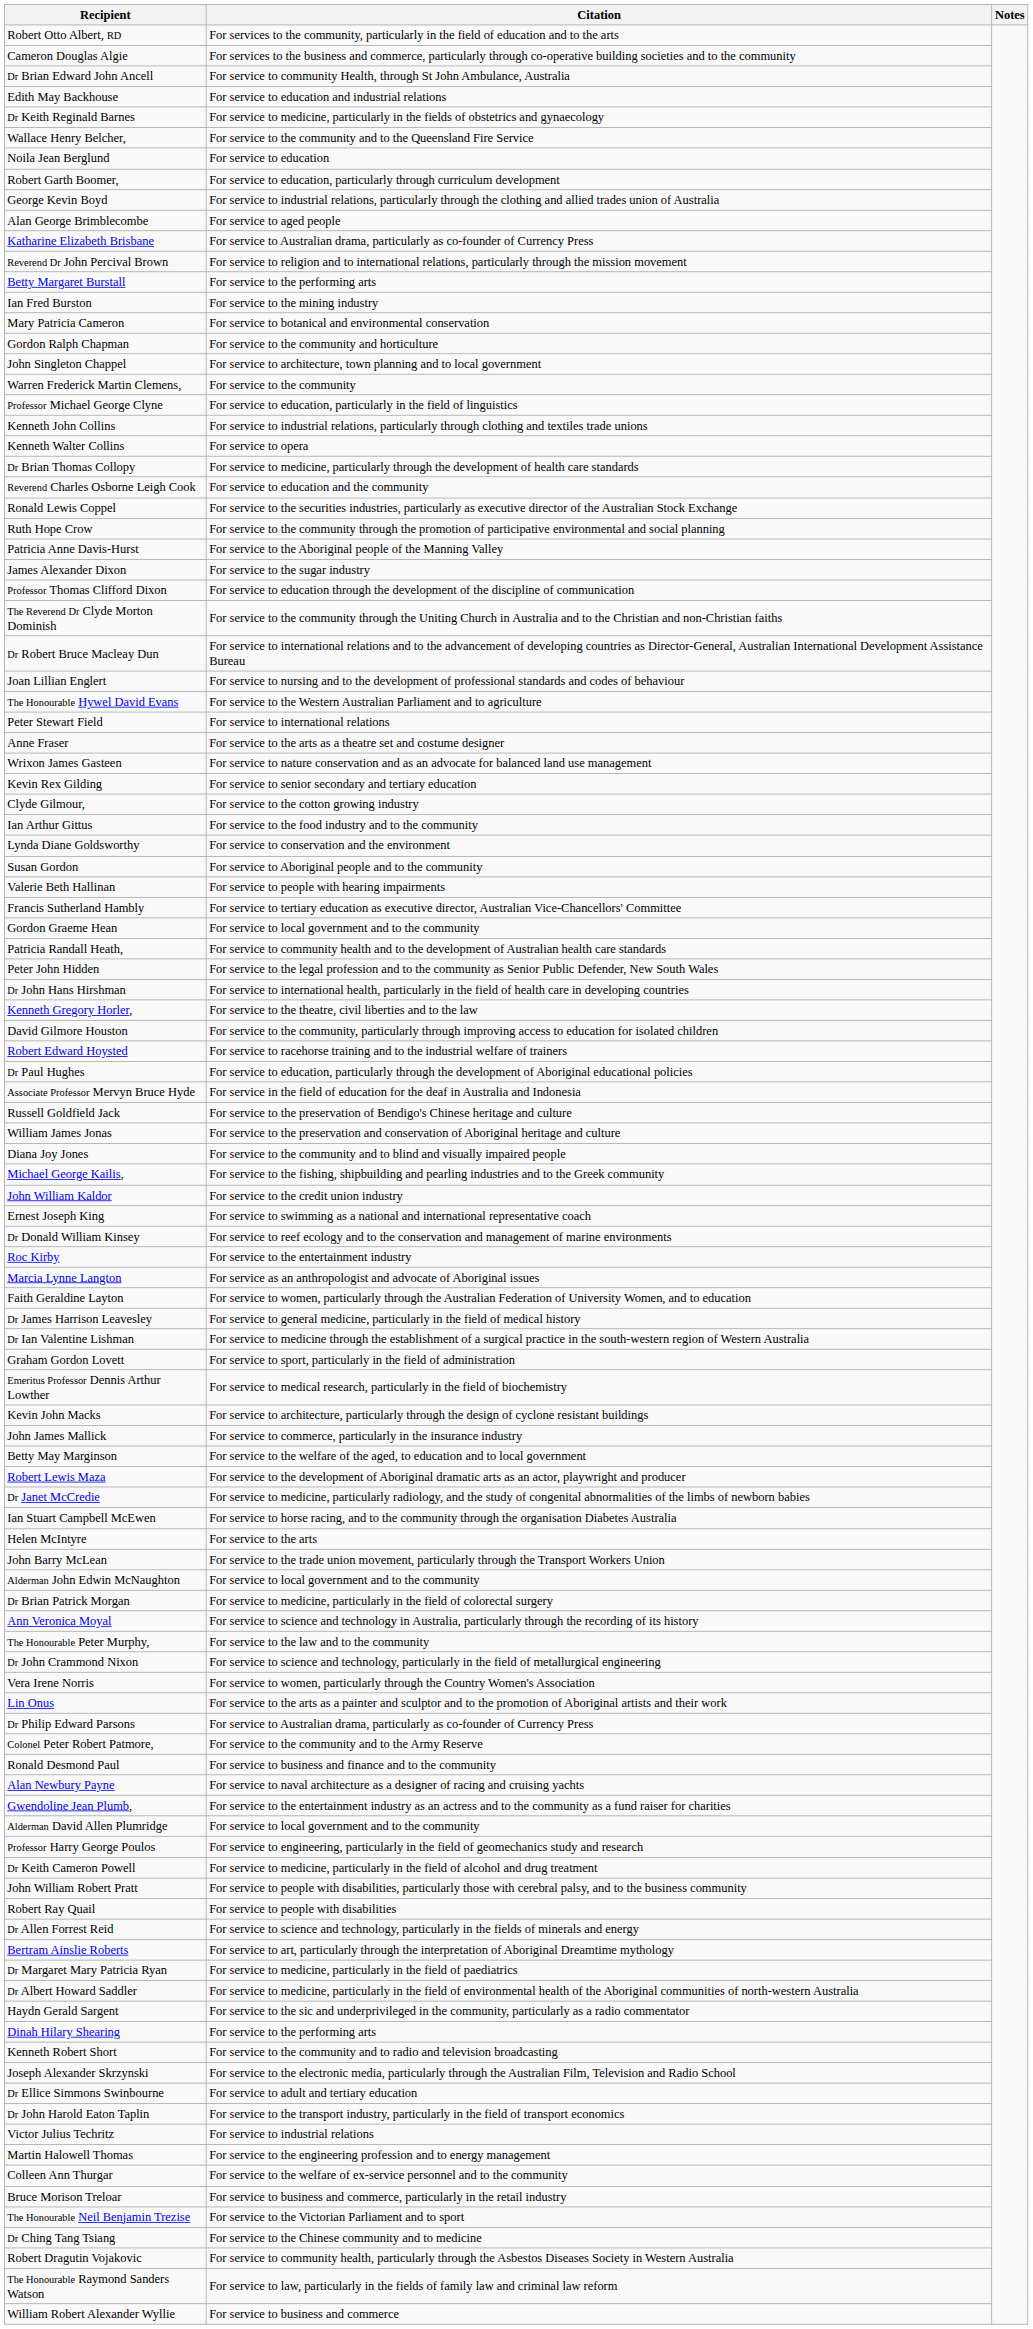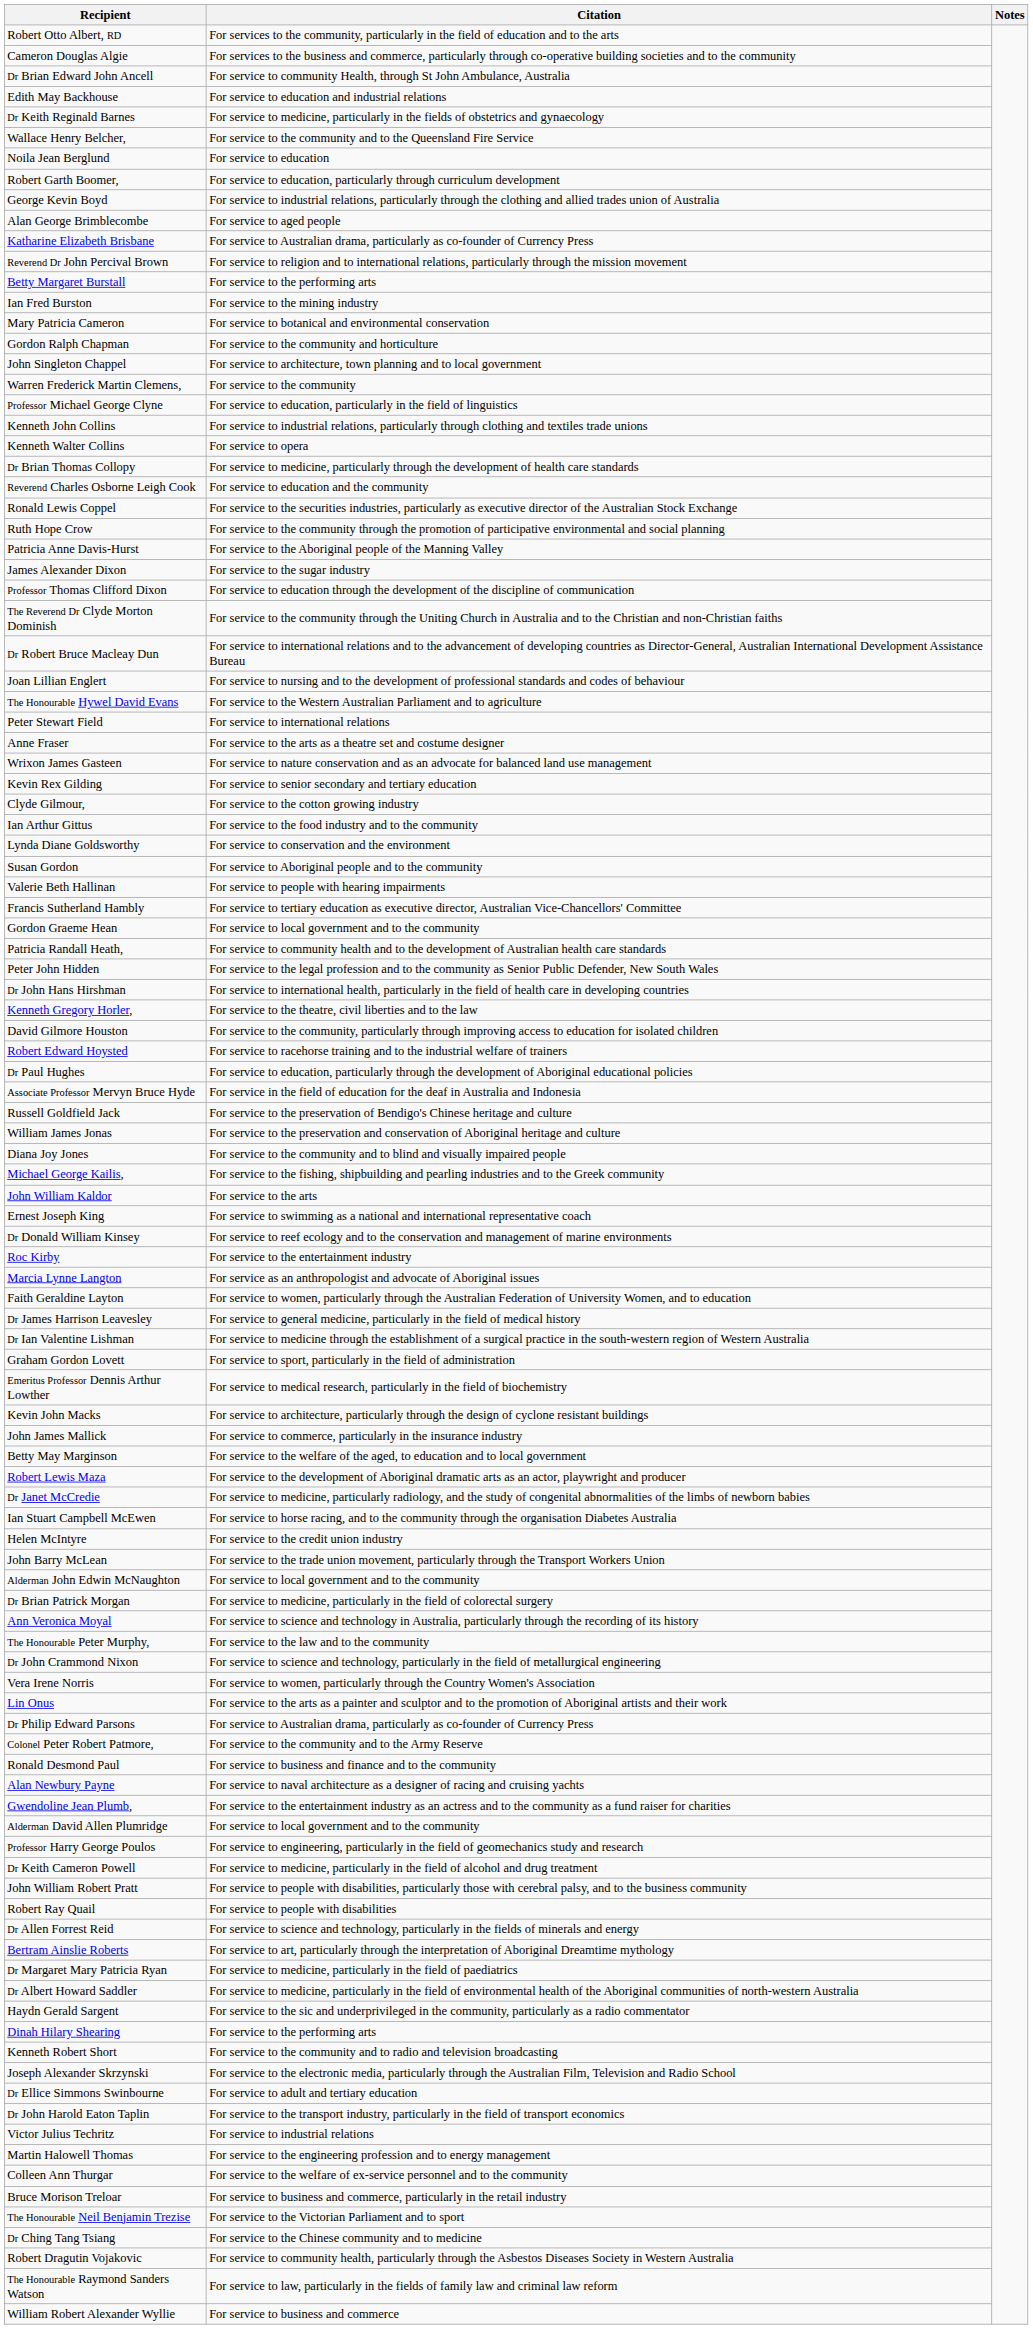 <table class="wikitable" style="font-size:95%;">
 <tr>
 <th>Recipient</th>
 <th>Citation</th>
 <th>Notes</th>
 </tr>
 <tr>
 <td>Robert Otto Albert,  <small>RD</small></td>
 <td>For services to the community, particularly in the field of education and to the arts</td>
 <td rowspan="109"></td>
 </tr>
 <tr>
 <td>Cameron Douglas Algie</td>
 <td>For services to the business and commerce, particularly through co-operative building societies and to the community</td>
 </tr>
 <tr>
 <td><small>Dr</small> Brian Edward John Ancell</td>
 <td>For service to community Health, through St John Ambulance, Australia</td>
 </tr>
 <tr>
 <td>Edith May Backhouse</td>
 <td>For service to education and industrial relations</td>
 </tr>
 <tr>
 <td><small>Dr</small> Keith Reginald Barnes</td>
 <td>For service to medicine, particularly in the fields of obstetrics and gynaecology</td>
 </tr>
 <tr>
 <td>Wallace Henry Belcher, </td>
 <td>For service to the community and to the Queensland Fire Service</td>
 </tr>
 <tr>
 <td>Noila Jean Berglund</td>
 <td>For service to education</td>
 </tr>
 <tr>
 <td>Robert Garth Boomer, </td>
 <td>For service to education, particularly through curriculum development</td>
 </tr>
 <tr>
 <td>George Kevin Boyd</td>
 <td>For service to industrial relations, particularly through the clothing and allied trades union of Australia</td>
 </tr>
 <tr>
 <td>Alan George Brimblecombe</td>
 <td>For service to aged people</td>
 </tr>
 <tr>
 <td><a href='#'>Katharine Elizabeth Brisbane</a></td>
 <td>For service to Australian drama, particularly as co-founder of Currency Press</td>
 </tr>
 <tr>
 <td><small>Reverend Dr</small> John Percival Brown</td>
 <td>For service to religion and to international relations, particularly through the mission movement</td>
 </tr>
 <tr>
 <td><a href='#'>Betty Margaret Burstall</a></td>
 <td>For service to the performing arts</td>
 </tr>
 <tr>
 <td>Ian Fred Burston</td>
 <td>For service to the mining industry</td>
 </tr>
 <tr>
 <td>Mary Patricia Cameron</td>
 <td>For service to botanical and environmental conservation</td>
 </tr>
 <tr>
 <td>Gordon Ralph Chapman</td>
 <td>For service to the community and horticulture</td>
 </tr>
 <tr>
 <td>John Singleton Chappel</td>
 <td>For service to architecture, town planning and to local government</td>
 </tr>
 <tr>
 <td>Warren Frederick Martin Clemens, </td>
 <td>For service to the community</td>
 </tr>
 <tr>
 <td><small>Professor</small> Michael George Clyne</td>
 <td>For service to education, particularly in the field of linguistics</td>
 </tr>
 <tr>
 <td>Kenneth John Collins</td>
 <td>For service to industrial relations, particularly through clothing and textiles trade unions</td>
 </tr>
 <tr>
 <td>Kenneth Walter Collins</td>
 <td>For service to opera</td>
 </tr>
 <tr>
 <td><small>Dr</small> Brian Thomas Collopy</td>
 <td>For service to medicine, particularly through the development of health care standards</td>
 </tr>
 <tr>
 <td><small>Reverend</small> Charles Osborne Leigh Cook</td>
 <td>For service to education and the community</td>
 </tr>
 <tr>
 <td>Ronald Lewis Coppel</td>
 <td>For service to the securities industries, particularly as executive director of the Australian Stock Exchange</td>
 </tr>
 <tr>
 <td>Ruth Hope Crow</td>
 <td>For service to the community through the promotion of participative environmental and social planning</td>
 </tr>
 <tr>
 <td>Patricia Anne Davis-Hurst</td>
 <td>For service to the Aboriginal people of the Manning Valley</td>
 </tr>
 <tr>
 <td>James Alexander Dixon</td>
 <td>For service to the sugar industry</td>
 </tr>
 <tr>
 <td><small>Professor</small> Thomas Clifford Dixon</td>
 <td>For service to education through the development of the discipline of communication</td>
 </tr>
 <tr>
 <td><small>The Reverend Dr</small> Clyde Morton Dominish</td>
 <td>For service to the community through the Uniting Church in Australia and to the Christian and non-Christian faiths</td>
 </tr>
 <tr>
 <td><small>Dr</small> Robert Bruce Macleay Dun</td>
 <td>For service to international relations and to the advancement of developing countries as Director-General, Australian International Development Assistance Bureau</td>
 </tr>
 <tr>
 <td>Joan Lillian Englert</td>
 <td>For service to nursing and to the development of professional standards and codes of behaviour</td>
 </tr>
 <tr>
 <td><small>The Honourable</small> <a href='#'>Hywel David Evans</a></td>
 <td>For service to the Western Australian Parliament and to agriculture</td>
 </tr>
 <tr>
 <td>Peter Stewart Field</td>
 <td>For service to international relations</td>
 </tr>
 <tr>
 <td>Anne Fraser</td>
 <td>For service to the arts as a theatre set and costume designer</td>
 </tr>
 <tr>
 <td>Wrixon James Gasteen</td>
 <td>For service to nature conservation and as an advocate for balanced land use management</td>
 </tr>
 <tr>
 <td>Kevin Rex Gilding</td>
 <td>For service to senior secondary and tertiary education</td>
 </tr>
 <tr>
 <td>Clyde Gilmour, </td>
 <td>For service to the cotton growing industry</td>
 </tr>
 <tr>
 <td>Ian Arthur Gittus</td>
 <td>For service to the food industry and to the community</td>
 </tr>
 <tr>
 <td>Lynda Diane Goldsworthy</td>
 <td>For service to conservation and the environment</td>
 </tr>
 <tr>
 <td>Susan Gordon</td>
 <td>For service to Aboriginal people and to the community</td>
 </tr>
 <tr>
 <td>Valerie Beth Hallinan</td>
 <td>For service to people with hearing impairments</td>
 </tr>
 <tr>
 <td>Francis Sutherland Hambly</td>
 <td>For service to tertiary education as executive director, Australian Vice-Chancellors' Committee</td>
 </tr>
 <tr>
 <td>Gordon Graeme Hean</td>
 <td>For service to local government and to the community</td>
 </tr>
 <tr>
 <td>Patricia Randall Heath, </td>
 <td>For service to community health and to the development of Australian health care standards</td>
 </tr>
 <tr>
 <td>Peter John Hidden</td>
 <td>For service to the legal profession and to the community as Senior Public Defender, New South Wales</td>
 </tr>
 <tr>
 <td><small>Dr</small> John Hans Hirshman</td>
 <td>For service to international health, particularly in the field of health care in developing countries</td>
 </tr>
 <tr>
 <td><a href='#'>Kenneth Gregory Horler</a>, </td>
 <td>For service to the theatre, civil liberties and to the law</td>
 </tr>
 <tr>
 <td>David Gilmore Houston</td>
 <td>For service to the community, particularly through improving access to education for isolated children</td>
 </tr>
 <tr>
 <td><a href='#'>Robert Edward Hoysted</a></td>
 <td>For service to racehorse training and to the industrial welfare of trainers</td>
 </tr>
 <tr>
 <td><small>Dr</small> Paul Hughes</td>
 <td>For service to education, particularly through the development of Aboriginal educational policies</td>
 </tr>
 <tr>
 <td><small>Associate Professor</small> Mervyn Bruce Hyde</td>
 <td>For service in the field of education for the deaf in Australia and Indonesia</td>
 </tr>
 <tr>
 <td>Russell Goldfield Jack</td>
 <td>For service to the preservation of Bendigo's Chinese heritage and culture</td>
 </tr>
 <tr>
 <td>William James Jonas</td>
 <td>For service to the preservation and conservation of Aboriginal heritage and culture</td>
 </tr>
 <tr>
 <td>Diana Joy Jones</td>
 <td>For service to the community and to blind and visually impaired people</td>
 </tr>
 <tr>
 <td><a href='#'>Michael George Kailis</a>, </td>
 <td>For service to the fishing, shipbuilding and pearling industries and to the Greek community</td>
 </tr>
 <tr>
 <td><a href='#'>John William Kaldor</a></td>
-<td>For service to the credit union industry</td>
+<td>For service to the arts</td>
 </tr>
 <tr>
 <td>Ernest Joseph King</td>
 <td>For service to swimming as a national and international representative coach</td>
 </tr>
 <tr>
 <td><small>Dr</small> Donald William Kinsey</td>
 <td>For service to reef ecology and to the conservation and management of marine environments</td>
 </tr>
 <tr>
 <td><a href='#'>Roc Kirby</a></td>
 <td>For service to the entertainment industry</td>
 </tr>
 <tr>
 <td><a href='#'>Marcia Lynne Langton</a></td>
 <td>For service as an anthropologist and advocate of Aboriginal issues</td>
 </tr>
 <tr>
 <td>Faith Geraldine Layton</td>
 <td>For service to women, particularly through the Australian Federation of University Women, and to education</td>
 </tr>
 <tr>
 <td><small>Dr</small> James Harrison Leavesley</td>
 <td>For service to general medicine, particularly in the field of medical history</td>
 </tr>
 <tr>
 <td><small>Dr</small> Ian Valentine Lishman</td>
 <td>For service to medicine through the establishment of a surgical practice in the south-western region of Western Australia</td>
 </tr>
 <tr>
 <td>Graham Gordon Lovett</td>
 <td>For service to sport, particularly in the field of administration</td>
 </tr>
 <tr>
 <td><small>Emeritus Professor</small> Dennis Arthur Lowther</td>
 <td>For service to medical research, particularly in the field of biochemistry</td>
 </tr>
 <tr>
 <td>Kevin John Macks</td>
 <td>For service to architecture, particularly through the design of cyclone resistant buildings</td>
 </tr>
 <tr>
 <td>John James Mallick</td>
 <td>For service to commerce, particularly in the insurance industry</td>
 </tr>
 <tr>
 <td>Betty May Marginson</td>
 <td>For service to the welfare of the aged, to education and to local government</td>
 </tr>
 <tr>
 <td><a href='#'>Robert Lewis Maza</a></td>
 <td>For service to the development of Aboriginal dramatic arts as an actor, playwright and producer</td>
 </tr>
 <tr>
 <td><small>Dr</small> <a href='#'>Janet McCredie</a></td>
 <td>For service to medicine, particularly radiology, and the study of congenital abnormalities of the limbs of newborn babies</td>
 </tr>
 <tr>
 <td>Ian Stuart Campbell McEwen</td>
 <td>For service to horse racing, and to the community through the organisation Diabetes Australia</td>
 </tr>
 <tr>
 <td>Helen McIntyre</td>
-<td>For service to the arts</td>
+<td>For service to the credit union industry</td>
 </tr>
 <tr>
 <td>John Barry McLean</td>
 <td>For service to the trade union movement, particularly through the Transport Workers Union</td>
 </tr>
 <tr>
 <td><small>Alderman</small> John Edwin McNaughton</td>
 <td>For service to local government and to the community</td>
 </tr>
 <tr>
 <td><small>Dr</small> Brian Patrick Morgan</td>
 <td>For service to medicine, particularly in the field of colorectal surgery</td>
 </tr>
 <tr>
 <td><a href='#'>Ann Veronica Moyal</a></td>
 <td>For service to science and technology in Australia, particularly through the recording of its history</td>
 </tr>
 <tr>
 <td><small>The Honourable</small> Peter Murphy, </td>
 <td>For service to the law and to the community</td>
 </tr>
 <tr>
 <td><small>Dr</small> John Crammond Nixon</td>
 <td>For service to science and technology, particularly in the field of metallurgical engineering</td>
 </tr>
 <tr>
 <td>Vera Irene Norris</td>
 <td>For service to women, particularly through the Country Women's Association</td>
 </tr>
 <tr>
 <td><a href='#'>Lin Onus</a></td>
 <td>For service to the arts as a painter and sculptor and to the promotion of Aboriginal artists and their work</td>
 </tr>
 <tr>
 <td><small>Dr</small> Philip Edward Parsons</td>
 <td>For service to Australian drama, particularly as co-founder of Currency Press</td>
 </tr>
 <tr>
 <td><small>Colonel</small> Peter Robert Patmore, </td>
 <td>For service to the community and to the Army Reserve</td>
 </tr>
 <tr>
 <td>Ronald Desmond Paul</td>
 <td>For service to business and finance and to the community</td>
 </tr>
 <tr>
 <td><a href='#'>Alan Newbury Payne</a></td>
 <td>For service to naval architecture as a designer of racing and cruising yachts</td>
 </tr>
 <tr>
 <td><a href='#'>Gwendoline Jean Plumb</a>, </td>
 <td>For service to the entertainment industry as an actress and to the community as a fund raiser for charities</td>
 </tr>
 <tr>
 <td><small>Alderman</small> David Allen Plumridge</td>
 <td>For service to local government and to the community</td>
 </tr>
 <tr>
 <td><small>Professor</small> Harry George Poulos</td>
 <td>For service to engineering, particularly in the field of geomechanics study and research</td>
 </tr>
 <tr>
 <td><small>Dr</small> Keith Cameron Powell</td>
 <td>For service to medicine, particularly in the field of alcohol and drug treatment</td>
 </tr>
 <tr>
 <td>John William Robert Pratt</td>
 <td>For service to people with disabilities, particularly those with cerebral palsy, and to the business community</td>
 </tr>
 <tr>
 <td>Robert Ray Quail</td>
 <td>For service to people with disabilities</td>
 </tr>
 <tr>
 <td><small>Dr</small> Allen Forrest Reid</td>
 <td>For service to science and technology, particularly in the fields of minerals and energy</td>
 </tr>
 <tr>
 <td><a href='#'>Bertram Ainslie Roberts</a></td>
 <td>For service to art, particularly through the interpretation of Aboriginal Dreamtime mythology</td>
 </tr>
 <tr>
 <td><small>Dr</small> Margaret Mary Patricia Ryan</td>
 <td>For service to medicine, particularly in the field of paediatrics</td>
 </tr>
 <tr>
 <td><small>Dr</small> Albert Howard Saddler</td>
 <td>For service to medicine, particularly in the field of environmental health of the Aboriginal communities of north-western Australia</td>
 </tr>
 <tr>
 <td>Haydn Gerald Sargent</td>
 <td>For service to the sic and underprivileged in the community, particularly as a radio commentator</td>
 </tr>
 <tr>
 <td><a href='#'>Dinah Hilary Shearing</a></td>
 <td>For service to the performing arts</td>
 </tr>
 <tr>
 <td>Kenneth Robert Short</td>
 <td>For service to the community and to radio and television broadcasting</td>
 </tr>
 <tr>
 <td>Joseph Alexander Skrzynski</td>
 <td>For service to the electronic media, particularly through the Australian Film, Television and Radio School</td>
 </tr>
 <tr>
 <td><small>Dr</small> Ellice Simmons Swinbourne</td>
 <td>For service to adult and tertiary education</td>
 </tr>
 <tr>
 <td><small>Dr</small> John Harold Eaton Taplin</td>
 <td>For service to the transport industry, particularly in the field of transport economics</td>
 </tr>
 <tr>
 <td>Victor Julius Techritz</td>
 <td>For service to industrial relations</td>
 </tr>
 <tr>
 <td>Martin Halowell Thomas</td>
 <td>For service to the engineering profession and to energy management</td>
 </tr>
 <tr>
 <td>Colleen Ann Thurgar</td>
 <td>For service to the welfare of ex-service personnel and to the community</td>
 </tr>
 <tr>
 <td>Bruce Morison Treloar</td>
 <td>For service to business and commerce, particularly in the retail industry</td>
 </tr>
 <tr>
 <td><small>The Honourable</small> <a href='#'>Neil Benjamin Trezise</a></td>
 <td>For service to the Victorian Parliament and to sport</td>
 </tr>
 <tr>
 <td><small>Dr</small> Ching Tang Tsiang</td>
 <td>For service to the Chinese community and to medicine</td>
 </tr>
 <tr>
 <td>Robert Dragutin Vojakovic</td>
 <td>For service to community health, particularly through the Asbestos Diseases Society in Western Australia</td>
 </tr>
 <tr>
 <td><small>The Honourable</small> Raymond Sanders Watson</td>
 <td>For service to law, particularly in the fields of family law and criminal law reform</td>
 </tr>
 <tr>
 <td>William Robert Alexander Wyllie</td>
 <td>For service to business and commerce</td>
 </tr>
 </table>
